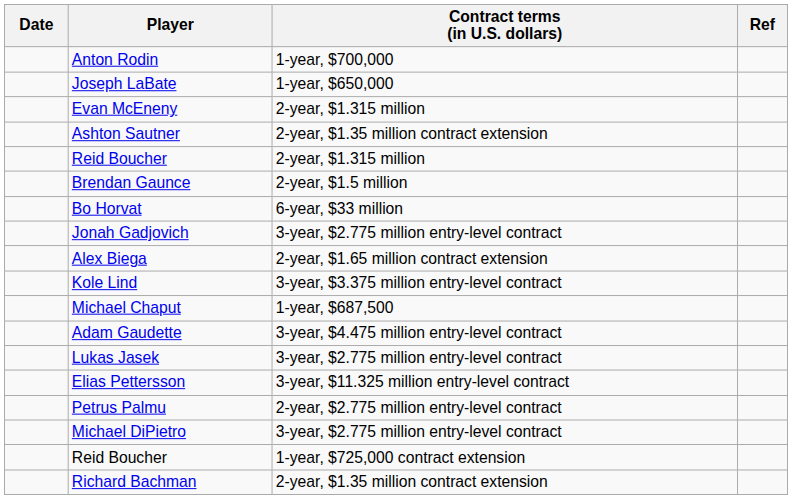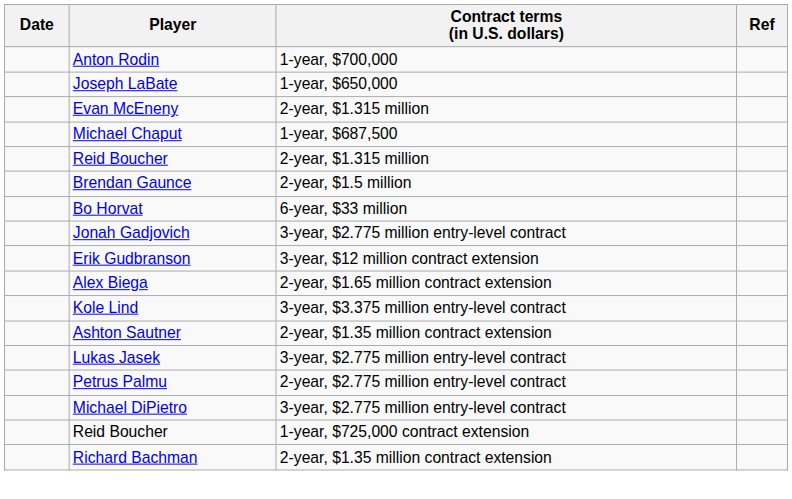 <table class="wikitable" style="border-collapse: collapse; width: 50em; padding: 3;">
 <tr bgcolor="#dddddd">
 <th>Date</th>
 <th>Player</th>
 <th>Contract terms<br>(in U.S. dollars)</th>
 <th>Ref</th>
 </tr>
 <tr>
 <td></td>
 <td><a href='#'>Anton Rodin</a></td>
 <td>1-year, $700,000</td>
 <td></td>
 </tr>
 <tr>
 <td></td>
 <td><a href='#'>Joseph LaBate</a></td>
 <td>1-year, $650,000</td>
 <td></td>
 </tr>
 <tr>
 <td></td>
 <td><a href='#'>Evan McEneny</a></td>
 <td>2-year, $1.315 million</td>
 <td></td>
 </tr>
 <tr>
 <td></td>
-<td><a href='#'>Ashton Sautner</a></td>
-<td>2-year, $1.35 million contract extension</td>
+<td><a href='#'>Michael Chaput</a></td>
+<td>1-year, $687,500</td>
 <td></td>
 </tr>
 <tr>
 <td></td>
 <td><a href='#'>Reid Boucher</a></td>
 <td>2-year, $1.315 million</td>
 <td></td>
 </tr>
 <tr>
 <td></td>
 <td><a href='#'>Brendan Gaunce</a></td>
 <td>2-year, $1.5 million</td>
 <td></td>
 </tr>
 <tr>
 <td></td>
 <td><a href='#'>Bo Horvat</a></td>
 <td>6-year, $33 million</td>
 <td></td>
 </tr>
 <tr>
 <td></td>
 <td><a href='#'>Jonah Gadjovich</a></td>
 <td>3-year, $2.775 million entry-level contract</td>
 <td></td>
 </tr>
 <tr>
 <td></td>
+<td><a href='#'>Erik Gudbranson</a></td>
+<td>3-year, $12 million contract extension</td>
+<td></td>
+</tr>
+<tr>
+<td></td>
 <td><a href='#'>Alex Biega</a></td>
 <td>2-year, $1.65 million contract extension</td>
 <td></td>
 </tr>
 <tr>
 <td></td>
 <td><a href='#'>Kole Lind</a></td>
 <td>3-year, $3.375 million entry-level contract</td>
 <td></td>
 </tr>
 <tr>
 <td></td>
-<td><a href='#'>Michael Chaput</a></td>
-<td>1-year, $687,500</td>
-<td></td>
-</tr>
-<tr>
-<td></td>
-<td><a href='#'>Adam Gaudette</a></td>
-<td>3-year, $4.475 million entry-level contract</td>
+<td><a href='#'>Ashton Sautner</a></td>
+<td>2-year, $1.35 million contract extension</td>
 <td></td>
 </tr>
 <tr>
 <td></td>
 <td><a href='#'>Lukas Jasek</a></td>
 <td>3-year, $2.775 million entry-level contract</td>
-<td></td>
-</tr>
-<tr>
-<td></td>
-<td><a href='#'>Elias Pettersson</a></td>
-<td>3-year, $11.325 million entry-level contract</td>
 <td></td>
 </tr>
 <tr>
 <td></td>
 <td><a href='#'>Petrus Palmu</a></td>
 <td>2-year, $2.775 million entry-level contract</td>
 <td></td>
 </tr>
 <tr>
 <td></td>
 <td><a href='#'>Michael DiPietro</a></td>
 <td>3-year, $2.775 million entry-level contract</td>
 <td></td>
 </tr>
 <tr>
 <td></td>
 <td>Reid Boucher</td>
 <td>1-year, $725,000 contract extension</td>
 <td></td>
 </tr>
 <tr>
 <td></td>
 <td><a href='#'>Richard Bachman</a></td>
 <td>2-year, $1.35 million contract extension</td>
 <td></td>
 </tr>
 </table>
